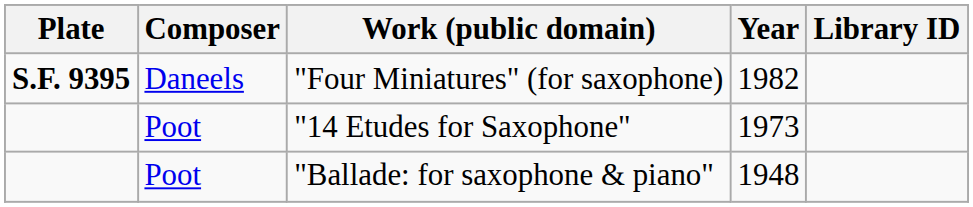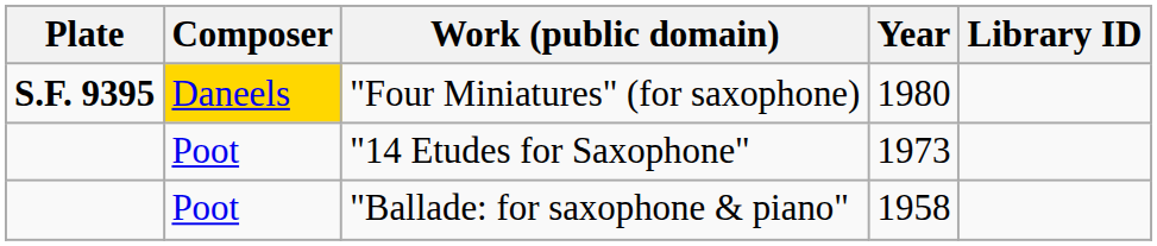 <table style="border:1px solid gray" class="wikitable sortable">
 <tr>
 <th>Plate</th>
 <th>Composer</th>
 <th>Work (public domain)</th>
 <th>Year</th>
 <th>Library ID</th>
 </tr>
 <tr>
 <td><strong>S.F. 9395</strong></td>
-<td><a href='#'>Daneels</a></td>
+<td style="background: gold;"><a href='#'>Daneels</a></td>
 <td>"Four Miniatures" (for saxophone)</td>
-<td>1982</td>
+<td>1980</td>
 <td></td>
 </tr>
 <tr>
 <td></td>
 <td><a href='#'>Poot</a></td>
 <td>"14 Etudes for Saxophone"</td>
 <td>1973</td>
 <td></td>
 </tr>
 <tr>
 <td></td>
 <td><a href='#'>Poot</a></td>
 <td>"Ballade: for saxophone & piano"</td>
-<td>1948</td>
+<td>1958</td>
 <td></td>
 </tr>
 </table>
